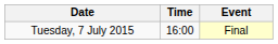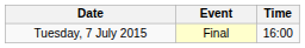 <table class = "wikitable" style="text-align:center;">
 <tr>
 <th width=220>Date</th>
+<th width=100>Event</th>
 <th width=50>Time</th>
-<th width=100>Event</th>
 </tr>
 <tr>
 <td>Tuesday, 7 July 2015</td>
+<td bgcolor=ffffcc>Final</td>
 <td>16:00</td>
-<td bgcolor=ffffcc>Final</td>
 </tr>
 </table>
